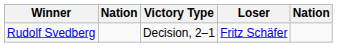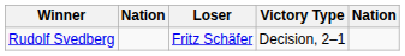 <table class="wikitable sortable" style="text-align:left;">
 <tr>
 <th>Winner</th>
 <th>Nation</th>
+<th>Loser</th>
 <th>Victory Type</th>
-<th>Loser</th>
 <th>Nation</th>
 </tr>
 <tr>
 <td><a href='#'>Rudolf Svedberg</a></td>
 <td></td>
+<td><a href='#'>Fritz Schäfer</a></td>
 <td>Decision, 2–1</td>
-<td><a href='#'>Fritz Schäfer</a></td>
 <td></td>
 </tr>
 </table>
